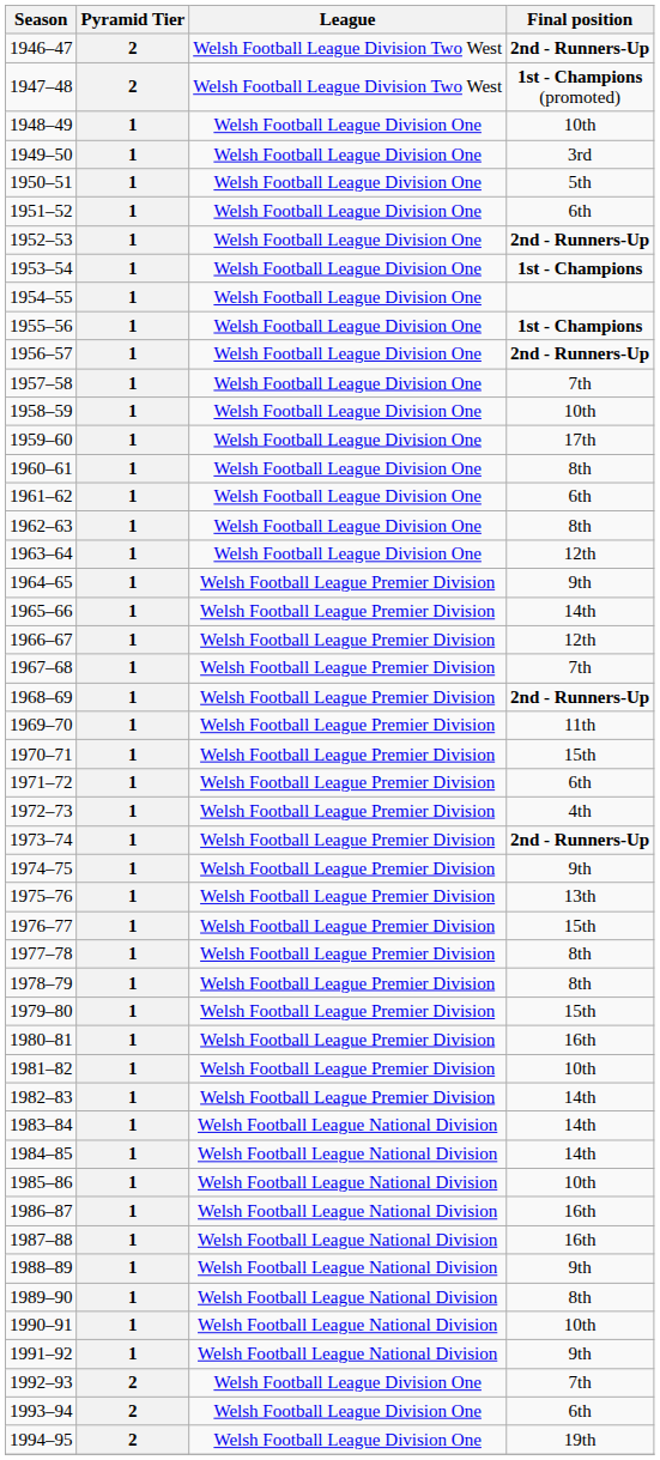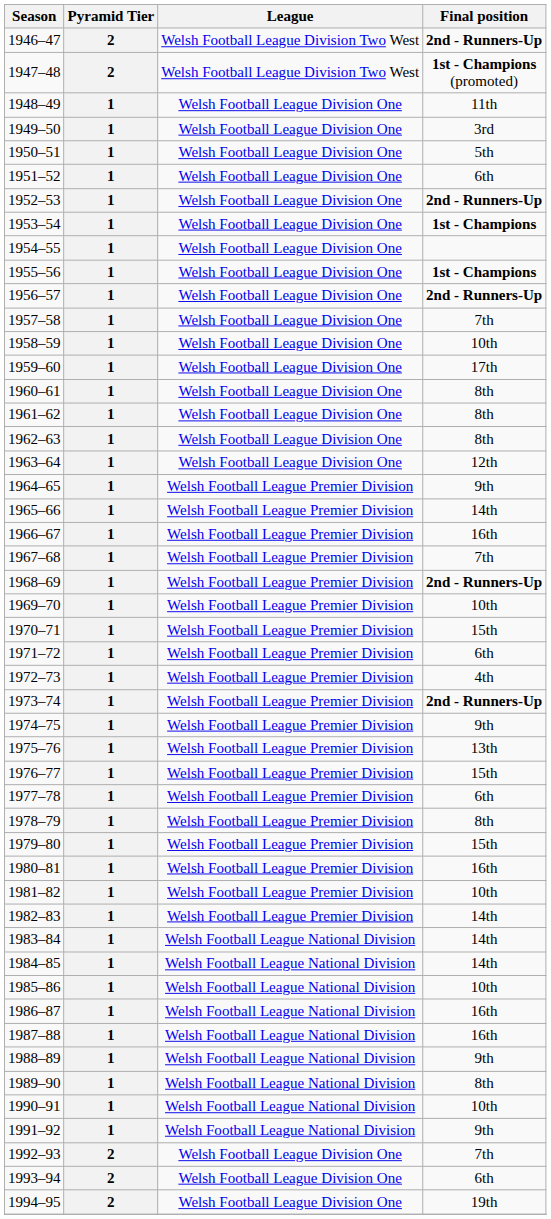 <table class="wikitable" style="text-align: center">
 <tr>
 <th>Season</th>
 <th>Pyramid Tier</th>
 <th>League</th>
 <th>Final position</th>
 </tr>
 <tr>
 <td>1946–47</td>
 <th>2</th>
 <td><a href='#'>Welsh Football League Division Two</a> West</td>
 <td><strong>2nd - Runners-Up</strong></td>
 </tr>
 <tr>
 <td>1947–48</td>
 <th>2</th>
 <td><a href='#'>Welsh Football League Division Two</a> West</td>
 <td><strong>1st - Champions</strong><br>(promoted)</td>
 </tr>
 <tr>
 <td>1948–49</td>
 <th>1</th>
 <td><a href='#'>Welsh Football League Division One</a></td>
-<td>10th</td>
+<td>11th</td>
 </tr>
 <tr>
 <td>1949–50</td>
 <th>1</th>
 <td><a href='#'>Welsh Football League Division One</a></td>
 <td>3rd</td>
 </tr>
 <tr>
 <td>1950–51</td>
 <th>1</th>
 <td><a href='#'>Welsh Football League Division One</a></td>
 <td>5th</td>
 </tr>
 <tr>
 <td>1951–52</td>
 <th>1</th>
 <td><a href='#'>Welsh Football League Division One</a></td>
 <td>6th</td>
 </tr>
 <tr>
 <td>1952–53</td>
 <th>1</th>
 <td><a href='#'>Welsh Football League Division One</a></td>
 <td><strong>2nd - Runners-Up</strong></td>
 </tr>
 <tr>
 <td>1953–54</td>
 <th>1</th>
 <td><a href='#'>Welsh Football League Division One</a></td>
 <td><strong>1st - Champions</strong></td>
 </tr>
 <tr>
 <td>1954–55</td>
 <th>1</th>
 <td><a href='#'>Welsh Football League Division One</a></td>
 <td></td>
 </tr>
 <tr>
 <td>1955–56</td>
 <th>1</th>
 <td><a href='#'>Welsh Football League Division One</a></td>
 <td><strong>1st - Champions</strong></td>
 </tr>
 <tr>
 <td>1956–57</td>
 <th>1</th>
 <td><a href='#'>Welsh Football League Division One</a></td>
 <td><strong>2nd - Runners-Up</strong></td>
 </tr>
 <tr>
 <td>1957–58</td>
 <th>1</th>
 <td><a href='#'>Welsh Football League Division One</a></td>
 <td>7th</td>
 </tr>
 <tr>
 <td>1958–59</td>
 <th>1</th>
 <td><a href='#'>Welsh Football League Division One</a></td>
 <td>10th</td>
 </tr>
 <tr>
 <td>1959–60</td>
 <th>1</th>
 <td><a href='#'>Welsh Football League Division One</a></td>
 <td>17th</td>
 </tr>
 <tr>
 <td>1960–61</td>
 <th>1</th>
 <td><a href='#'>Welsh Football League Division One</a></td>
 <td>8th</td>
 </tr>
 <tr>
 <td>1961–62</td>
 <th>1</th>
 <td><a href='#'>Welsh Football League Division One</a></td>
-<td>6th</td>
+<td>8th</td>
 </tr>
 <tr>
 <td>1962–63</td>
 <th>1</th>
 <td><a href='#'>Welsh Football League Division One</a></td>
 <td>8th</td>
 </tr>
 <tr>
 <td>1963–64</td>
 <th>1</th>
 <td><a href='#'>Welsh Football League Division One</a></td>
 <td>12th</td>
 </tr>
 <tr>
 <td>1964–65</td>
 <th>1</th>
 <td><a href='#'>Welsh Football League Premier Division</a></td>
 <td>9th</td>
 </tr>
 <tr>
 <td>1965–66</td>
 <th>1</th>
 <td><a href='#'>Welsh Football League Premier Division</a></td>
 <td>14th</td>
 </tr>
 <tr>
 <td>1966–67</td>
 <th>1</th>
 <td><a href='#'>Welsh Football League Premier Division</a></td>
-<td>12th</td>
+<td>16th</td>
 </tr>
 <tr>
 <td>1967–68</td>
 <th>1</th>
 <td><a href='#'>Welsh Football League Premier Division</a></td>
 <td>7th</td>
 </tr>
 <tr>
 <td>1968–69</td>
 <th>1</th>
 <td><a href='#'>Welsh Football League Premier Division</a></td>
 <td><strong>2nd - Runners-Up</strong></td>
 </tr>
 <tr>
 <td>1969–70</td>
 <th>1</th>
 <td><a href='#'>Welsh Football League Premier Division</a></td>
-<td>11th</td>
+<td>10th</td>
 </tr>
 <tr>
 <td>1970–71</td>
 <th>1</th>
 <td><a href='#'>Welsh Football League Premier Division</a></td>
 <td>15th</td>
 </tr>
 <tr>
 <td>1971–72</td>
 <th>1</th>
 <td><a href='#'>Welsh Football League Premier Division</a></td>
 <td>6th</td>
 </tr>
 <tr>
 <td>1972–73</td>
 <th>1</th>
 <td><a href='#'>Welsh Football League Premier Division</a></td>
 <td>4th</td>
 </tr>
 <tr>
 <td>1973–74</td>
 <th>1</th>
 <td><a href='#'>Welsh Football League Premier Division</a></td>
 <td><strong>2nd - Runners-Up</strong></td>
 </tr>
 <tr>
 <td>1974–75</td>
 <th>1</th>
 <td><a href='#'>Welsh Football League Premier Division</a></td>
 <td>9th</td>
 </tr>
 <tr>
 <td>1975–76</td>
 <th>1</th>
 <td><a href='#'>Welsh Football League Premier Division</a></td>
 <td>13th</td>
 </tr>
 <tr>
 <td>1976–77</td>
 <th>1</th>
 <td><a href='#'>Welsh Football League Premier Division</a></td>
 <td>15th</td>
 </tr>
 <tr>
 <td>1977–78</td>
 <th>1</th>
 <td><a href='#'>Welsh Football League Premier Division</a></td>
-<td>8th</td>
+<td>6th</td>
 </tr>
 <tr>
 <td>1978–79</td>
 <th>1</th>
 <td><a href='#'>Welsh Football League Premier Division</a></td>
 <td>8th</td>
 </tr>
 <tr>
 <td>1979–80</td>
 <th>1</th>
 <td><a href='#'>Welsh Football League Premier Division</a></td>
 <td>15th</td>
 </tr>
 <tr>
 <td>1980–81</td>
 <th>1</th>
 <td><a href='#'>Welsh Football League Premier Division</a></td>
 <td>16th</td>
 </tr>
 <tr>
 <td>1981–82</td>
 <th>1</th>
 <td><a href='#'>Welsh Football League Premier Division</a></td>
 <td>10th</td>
 </tr>
 <tr>
 <td>1982–83</td>
 <th>1</th>
 <td><a href='#'>Welsh Football League Premier Division</a></td>
 <td>14th</td>
 </tr>
 <tr>
 <td>1983–84</td>
 <th>1</th>
 <td><a href='#'>Welsh Football League National Division</a></td>
 <td>14th</td>
 </tr>
 <tr>
 <td>1984–85</td>
 <th>1</th>
 <td><a href='#'>Welsh Football League National Division</a></td>
 <td>14th</td>
 </tr>
 <tr>
 <td>1985–86</td>
 <th>1</th>
 <td><a href='#'>Welsh Football League National Division</a></td>
 <td>10th</td>
 </tr>
 <tr>
 <td>1986–87</td>
 <th>1</th>
 <td><a href='#'>Welsh Football League National Division</a></td>
 <td>16th</td>
 </tr>
 <tr>
 <td>1987–88</td>
 <th>1</th>
 <td><a href='#'>Welsh Football League National Division</a></td>
 <td>16th</td>
 </tr>
 <tr>
 <td>1988–89</td>
 <th>1</th>
 <td><a href='#'>Welsh Football League National Division</a></td>
 <td>9th</td>
 </tr>
 <tr>
 <td>1989–90</td>
 <th>1</th>
 <td><a href='#'>Welsh Football League National Division</a></td>
 <td>8th</td>
 </tr>
 <tr>
 <td>1990–91</td>
 <th>1</th>
 <td><a href='#'>Welsh Football League National Division</a></td>
 <td>10th</td>
 </tr>
 <tr>
 <td>1991–92</td>
 <th>1</th>
 <td><a href='#'>Welsh Football League National Division</a></td>
 <td>9th</td>
 </tr>
 <tr>
 <td>1992–93</td>
 <th>2</th>
 <td><a href='#'>Welsh Football League Division One</a></td>
 <td>7th</td>
 </tr>
 <tr>
 <td>1993–94</td>
 <th>2</th>
 <td><a href='#'>Welsh Football League Division One</a></td>
 <td>6th</td>
 </tr>
 <tr>
 <td>1994–95</td>
 <th>2</th>
 <td><a href='#'>Welsh Football League Division One</a></td>
 <td>19th</td>
 </tr>
 <tr>
 </tr>
 <tr>
 </tr>
 </table>
